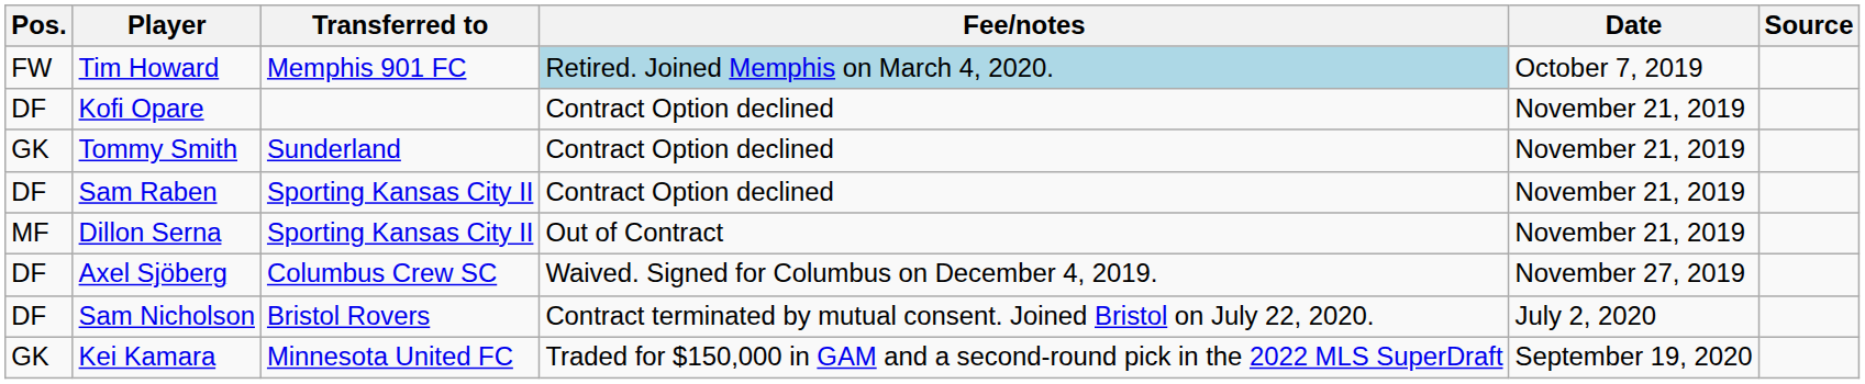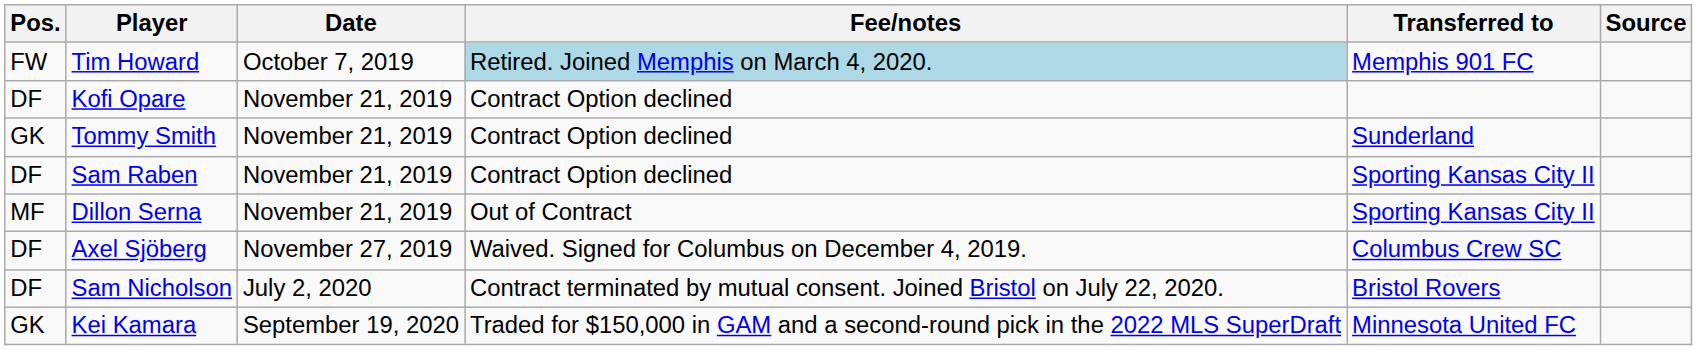 <table class="wikitable sortable" style="text-align:left">
 <tr>
 <th><strong>Pos.</strong></th>
 <th><strong>Player</strong></th>
+<th><strong>Date</strong></th>
+<th><strong>Fee/notes</strong></th>
 <th><strong>Transferred to</strong></th>
-<th><strong>Fee/notes</strong></th>
-<th><strong>Date</strong></th>
 <th><strong>Source</strong></th>
 </tr>
 <tr>
 <td>FW</td>
 <td> <a href='#'>Tim Howard</a></td>
+<td>October 7, 2019</td>
+<td style="background: lightblue;">Retired. Joined <a href='#'>Memphis</a> on March 4, 2020.</td>
 <td> <a href='#'>Memphis 901 FC</a></td>
-<td style="background: lightblue;">Retired. Joined <a href='#'>Memphis</a> on March 4, 2020.</td>
-<td>October 7, 2019</td>
 <td></td>
 </tr>
 <tr>
 <td>DF</td>
 <td> <a href='#'>Kofi Opare</a></td>
+<td>November 21, 2019</td>
+<td>Contract Option declined</td>
 <td></td>
-<td>Contract Option declined</td>
-<td>November 21, 2019</td>
 <td></td>
 </tr>
 <tr>
 <td>GK</td>
 <td> <a href='#'>Tommy Smith</a></td>
+<td>November 21, 2019</td>
+<td>Contract Option declined</td>
 <td> <a href='#'>Sunderland</a></td>
-<td>Contract Option declined</td>
-<td>November 21, 2019</td>
 <td></td>
 </tr>
 <tr>
 <td>DF</td>
 <td> <a href='#'>Sam Raben</a></td>
+<td>November 21, 2019</td>
+<td>Contract Option declined</td>
 <td> <a href='#'>Sporting Kansas City II</a></td>
-<td>Contract Option declined</td>
-<td>November 21, 2019</td>
 <td></td>
 </tr>
 <tr>
 <td>MF</td>
 <td> <a href='#'>Dillon Serna</a></td>
+<td>November 21, 2019</td>
+<td>Out of Contract</td>
 <td> <a href='#'>Sporting Kansas City II</a></td>
-<td>Out of Contract</td>
-<td>November 21, 2019</td>
 <td></td>
 </tr>
 <tr>
 <td>DF</td>
 <td> <a href='#'>Axel Sjöberg</a></td>
+<td>November 27, 2019</td>
+<td>Waived. Signed for Columbus on December 4, 2019.</td>
 <td> <a href='#'>Columbus Crew SC</a></td>
-<td>Waived. Signed for Columbus on December 4, 2019.</td>
-<td>November 27, 2019</td>
 <td></td>
 </tr>
 <tr>
 <td>DF</td>
 <td> <a href='#'>Sam Nicholson</a></td>
+<td>July 2, 2020</td>
+<td>Contract terminated by mutual consent. Joined <a href='#'>Bristol</a> on July 22, 2020.</td>
 <td> <a href='#'>Bristol Rovers</a></td>
-<td>Contract terminated by mutual consent. Joined <a href='#'>Bristol</a> on July 22, 2020.</td>
-<td>July 2, 2020</td>
 <td></td>
 </tr>
 <tr>
 <td>GK</td>
 <td> <a href='#'>Kei Kamara</a></td>
+<td>September 19, 2020</td>
+<td>Traded for $150,000 in <a href='#'>GAM</a> and a second-round pick in the <a href='#'>2022 MLS SuperDraft</a></td>
 <td> <a href='#'>Minnesota United FC</a></td>
-<td>Traded for $150,000 in <a href='#'>GAM</a> and a second-round pick in the <a href='#'>2022 MLS SuperDraft</a></td>
-<td>September 19, 2020</td>
 <td></td>
 </tr>
 </table>
